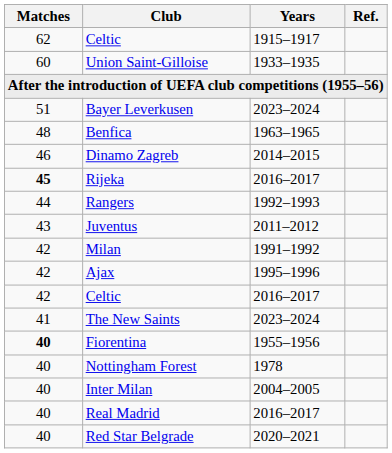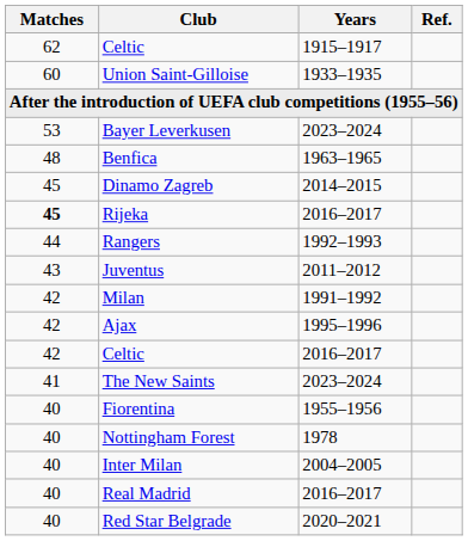 <table class="wikitable sortable" style="text-align:left">
 <tr>
 <th>Matches</th>
 <th>Club</th>
 <th>Years</th>
 <th>Ref.</th>
 </tr>
 <tr>
 <td style="text-align:center;">62</td>
 <td> <a href='#'>Celtic</a></td>
 <td>1915–1917</td>
 <td></td>
 </tr>
 <tr>
 <td style="text-align:center;">60</td>
 <td> <a href='#'>Union Saint-Gilloise</a></td>
 <td>1933–1935</td>
 <td></td>
 </tr>
 <tr>
 <td colspan="9" style="background: #ececec; vertical-align: middle; text-align: center; " class="table-na"><strong>After the introduction of UEFA club competitions (1955–56)</strong></td>
 </tr>
 <tr>
-<td style="text-align:center;">51</td>
+<td style="text-align:center;">53</td>
 <td> <a href='#'>Bayer Leverkusen</a></td>
 <td>2023–2024</td>
 <td></td>
 </tr>
 <tr>
 <td style="text-align:center;">48</td>
 <td> <a href='#'>Benfica</a></td>
 <td>1963–1965</td>
 <td></td>
 </tr>
 <tr>
-<td style="text-align:center;">46</td>
+<td style="text-align:center;">45</td>
 <td> <a href='#'>Dinamo Zagreb</a></td>
 <td>2014–2015</td>
 <td></td>
 </tr>
 <tr>
 <td style="text-align:center;"><strong>45</strong></td>
 <td> <a href='#'>Rijeka</a></td>
 <td>2016–2017</td>
 <td></td>
 </tr>
 <tr>
 <td style="text-align:center;">44</td>
 <td> <a href='#'>Rangers</a></td>
 <td>1992–1993</td>
 <td></td>
 </tr>
 <tr>
 <td style="text-align:center;">43</td>
 <td> <a href='#'>Juventus</a></td>
 <td>2011–2012</td>
 <td></td>
 </tr>
 <tr>
 <td style="text-align:center;">42</td>
 <td> <a href='#'>Milan</a></td>
 <td>1991–1992</td>
 <td></td>
 </tr>
 <tr>
 <td style="text-align:center;">42</td>
 <td> <a href='#'>Ajax</a></td>
 <td>1995–1996</td>
 <td></td>
 </tr>
 <tr>
 <td style="text-align:center;">42</td>
 <td> <a href='#'>Celtic</a></td>
 <td>2016–2017</td>
 <td></td>
 </tr>
 <tr>
 <td style="text-align:center;">41</td>
 <td> <a href='#'>The New Saints</a></td>
 <td>2023–2024</td>
 <td></td>
 </tr>
 <tr>
-<td style="text-align:center;"><strong>40</strong></td>
+<td style="text-align:center;">40</td>
 <td> <a href='#'>Fiorentina</a></td>
 <td>1955–1956</td>
 <td></td>
 </tr>
 <tr>
 <td style="text-align:center;">40</td>
 <td> <a href='#'>Nottingham Forest</a></td>
 <td>1978</td>
 <td></td>
 </tr>
 <tr>
 <td style="text-align:center;">40</td>
 <td> <a href='#'>Inter Milan</a></td>
 <td>2004–2005</td>
 <td></td>
 </tr>
 <tr>
 <td style="text-align:center;">40</td>
 <td> <a href='#'>Real Madrid</a></td>
 <td>2016–2017</td>
 <td></td>
 </tr>
 <tr>
 <td style="text-align:center;">40</td>
 <td> <a href='#'>Red Star Belgrade</a></td>
 <td>2020–2021</td>
 <td></td>
 </tr>
 </table>
